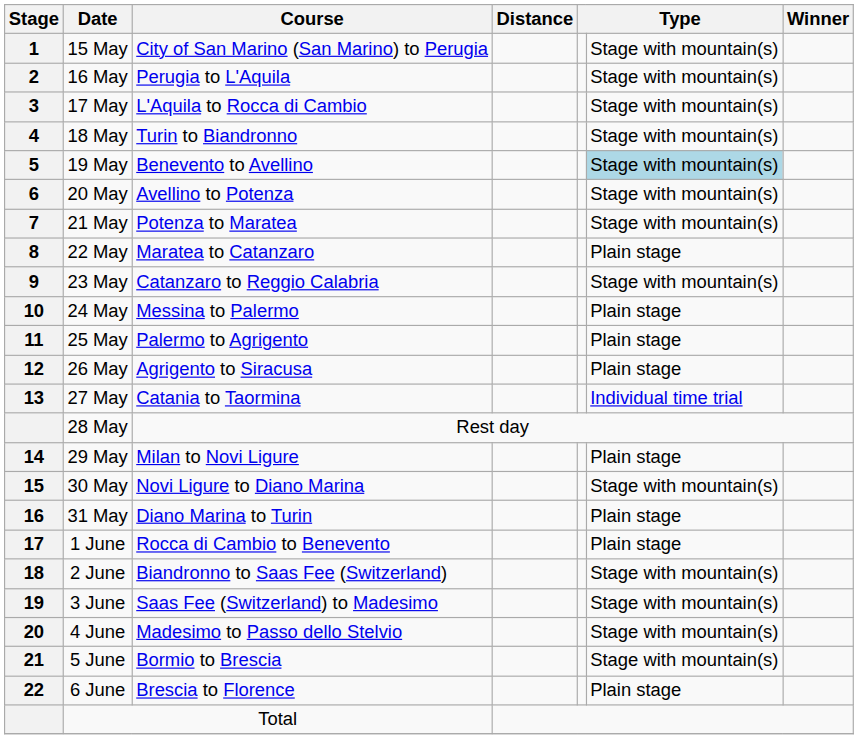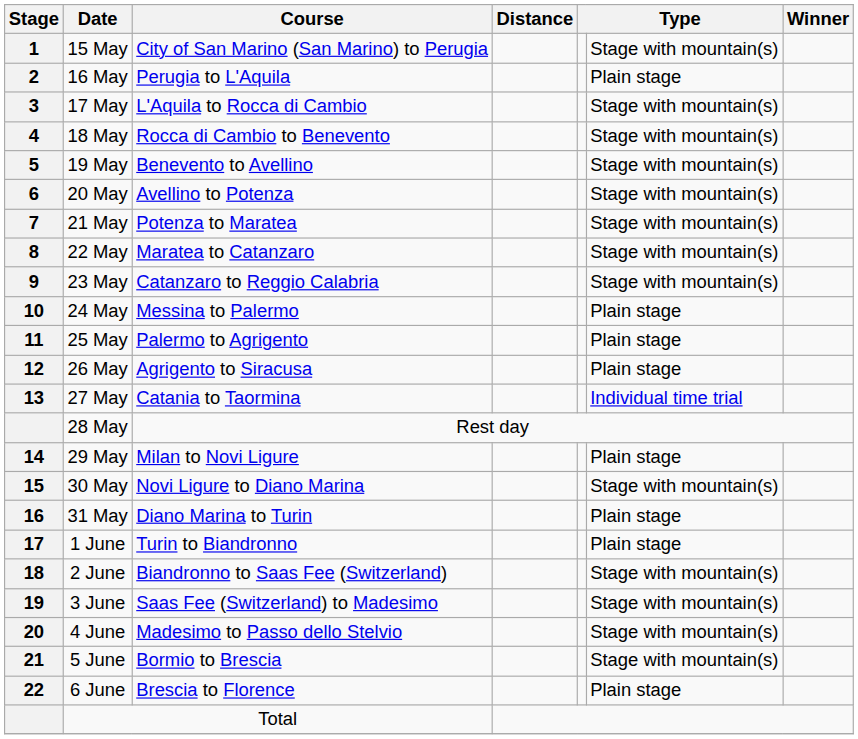 <table class="wikitable">
 <tr style="background:#efefef;">
 <th>Stage</th>
 <th>Date</th>
 <th>Course</th>
 <th>Distance</th>
 <th colspan="2">Type</th>
 <th>Winner</th>
 </tr>
 <tr>
 <th style="text-align:center">1</th>
 <td style="text-align:center;">15 May</td>
 <td><a href='#'>City of San Marino</a> (<a href='#'>San Marino</a>) to <a href='#'>Perugia</a></td>
 <td style="text-align:center;"></td>
 <td style="text-align:center;"></td>
 <td>Stage with mountain(s)</td>
 <td></td>
 </tr>
 <tr>
 <th style="text-align:center">2</th>
 <td style="text-align:center;">16 May</td>
 <td><a href='#'>Perugia</a> to <a href='#'>L'Aquila</a></td>
 <td style="text-align:center;"></td>
 <td style="text-align:center;"></td>
-<td>Stage with mountain(s)</td>
+<td>Plain stage</td>
 <td></td>
 </tr>
 <tr>
 <th style="text-align:center">3</th>
 <td style="text-align:center;">17 May</td>
 <td><a href='#'>L'Aquila</a> to <a href='#'>Rocca di Cambio</a></td>
 <td style="text-align:center;"></td>
 <td style="text-align:center;"></td>
 <td>Stage with mountain(s)</td>
 <td></td>
 </tr>
 <tr>
 <th style="text-align:center">4</th>
 <td style="text-align:center;">18 May</td>
-<td><a href='#'>Turin</a> to <a href='#'>Biandronno</a></td>
+<td><a href='#'>Rocca di Cambio</a> to <a href='#'>Benevento</a></td>
 <td style="text-align:center;"></td>
 <td style="text-align:center;"></td>
 <td>Stage with mountain(s)</td>
 <td></td>
 </tr>
 <tr>
 <th style="text-align:center">5</th>
 <td style="text-align:center;">19 May</td>
 <td><a href='#'>Benevento</a> to <a href='#'>Avellino</a></td>
 <td style="text-align:center;"></td>
 <td style="text-align:center;"></td>
-<td style="background: lightblue;">Stage with mountain(s)</td>
+<td>Stage with mountain(s)</td>
 <td></td>
 </tr>
 <tr>
 <th style="text-align:center">6</th>
 <td style="text-align:center;">20 May</td>
 <td><a href='#'>Avellino</a> to <a href='#'>Potenza</a></td>
 <td style="text-align:center;"></td>
 <td style="text-align:center;"></td>
 <td>Stage with mountain(s)</td>
 <td></td>
 </tr>
 <tr>
 <th style="text-align:center">7</th>
 <td style="text-align:center;">21 May</td>
 <td><a href='#'>Potenza</a> to <a href='#'>Maratea</a></td>
 <td style="text-align:center;"></td>
 <td style="text-align:center;"></td>
 <td>Stage with mountain(s)</td>
 <td></td>
 </tr>
 <tr>
 <th style="text-align:center">8</th>
 <td style="text-align:center;">22 May</td>
 <td><a href='#'>Maratea</a> to <a href='#'>Catanzaro</a></td>
 <td style="text-align:center;"></td>
 <td style="text-align:center;"></td>
-<td>Plain stage</td>
+<td>Stage with mountain(s)</td>
 <td></td>
 </tr>
 <tr>
 <th style="text-align:center">9</th>
 <td style="text-align:center;">23 May</td>
 <td><a href='#'>Catanzaro</a> to <a href='#'>Reggio Calabria</a></td>
 <td style="text-align:center;"></td>
 <td style="text-align:center;"></td>
 <td>Stage with mountain(s)</td>
 <td></td>
 </tr>
 <tr>
 <th style="text-align:center">10</th>
 <td style="text-align:center;">24 May</td>
 <td><a href='#'>Messina</a> to <a href='#'>Palermo</a></td>
 <td style="text-align:center;"></td>
 <td style="text-align:center;"></td>
 <td>Plain stage</td>
 <td></td>
 </tr>
 <tr>
 <th style="text-align:center">11</th>
 <td style="text-align:center;">25 May</td>
 <td><a href='#'>Palermo</a> to <a href='#'>Agrigento</a></td>
 <td style="text-align:center;"></td>
 <td style="text-align:center;"></td>
 <td>Plain stage</td>
 <td></td>
 </tr>
 <tr>
 <th style="text-align:center">12</th>
 <td style="text-align:center;">26 May</td>
 <td><a href='#'>Agrigento</a> to <a href='#'>Siracusa</a></td>
 <td style="text-align:center;"></td>
 <td style="text-align:center;"></td>
 <td>Plain stage</td>
 <td></td>
 </tr>
 <tr>
 <th style="text-align:center">13</th>
 <td style="text-align:center;">27 May</td>
 <td><a href='#'>Catania</a> to <a href='#'>Taormina</a></td>
 <td style="text-align:center;"></td>
 <td style="text-align:center;"></td>
 <td><a href='#'>Individual time trial</a></td>
 <td></td>
 </tr>
 <tr>
 <th></th>
 <td align="center">28 May</td>
 <td colspan="6" align=center>Rest day</td>
 </tr>
 <tr>
 <th style="text-align:center">14</th>
 <td style="text-align:center;">29 May</td>
 <td><a href='#'>Milan</a> to <a href='#'>Novi Ligure</a></td>
 <td style="text-align:center;"></td>
 <td style="text-align:center;"></td>
 <td>Plain stage</td>
 <td></td>
 </tr>
 <tr>
 <th style="text-align:center">15</th>
 <td style="text-align:center;">30 May</td>
 <td><a href='#'>Novi Ligure</a> to <a href='#'>Diano Marina</a></td>
 <td style="text-align:center;"></td>
 <td style="text-align:center;"></td>
 <td>Stage with mountain(s)</td>
 <td></td>
 </tr>
 <tr>
 <th style="text-align:center">16</th>
 <td style="text-align:center;">31 May</td>
 <td><a href='#'>Diano Marina</a> to <a href='#'>Turin</a></td>
 <td style="text-align:center;"></td>
 <td style="text-align:center;"></td>
 <td>Plain stage</td>
 <td></td>
 </tr>
 <tr>
 <th style="text-align:center">17</th>
 <td style="text-align:center;">1 June</td>
-<td><a href='#'>Rocca di Cambio</a> to <a href='#'>Benevento</a></td>
+<td><a href='#'>Turin</a> to <a href='#'>Biandronno</a></td>
 <td style="text-align:center;"></td>
 <td style="text-align:center;"></td>
 <td>Plain stage</td>
 <td></td>
 </tr>
 <tr>
 <th style="text-align:center">18</th>
 <td style="text-align:center;">2 June</td>
 <td><a href='#'>Biandronno</a> to <a href='#'>Saas Fee</a> (<a href='#'>Switzerland</a>)</td>
 <td style="text-align:center;"></td>
 <td style="text-align:center;"></td>
 <td>Stage with mountain(s)</td>
 <td></td>
 </tr>
 <tr>
 <th style="text-align:center">19</th>
 <td style="text-align:center;">3 June</td>
 <td><a href='#'>Saas Fee</a> (<a href='#'>Switzerland</a>) to <a href='#'>Madesimo</a></td>
 <td style="text-align:center;"></td>
 <td style="text-align:center;"></td>
 <td>Stage with mountain(s)</td>
 <td></td>
 </tr>
 <tr>
 <th style="text-align:center">20</th>
 <td style="text-align:center;">4 June</td>
 <td><a href='#'>Madesimo</a> to <a href='#'>Passo dello Stelvio</a></td>
 <td style="text-align:center;"></td>
 <td style="text-align:center;"></td>
 <td>Stage with mountain(s)</td>
 <td></td>
 </tr>
 <tr>
 <th style="text-align:center">21</th>
 <td style="text-align:center;">5 June</td>
 <td><a href='#'>Bormio</a> to <a href='#'>Brescia</a></td>
 <td style="text-align:center;"></td>
 <td style="text-align:center;"></td>
 <td>Stage with mountain(s)</td>
 <td></td>
 </tr>
 <tr>
 <th style="text-align:center">22</th>
 <td style="text-align:center;">6 June</td>
 <td><a href='#'>Brescia</a> to <a href='#'>Florence</a></td>
 <td style="text-align:center;"></td>
 <td style="text-align:center;"></td>
 <td>Plain stage</td>
 <td></td>
 </tr>
 <tr>
 <th></th>
 <td colspan="2" align=center>Total</td>
 <td colspan="5" align="center"></td>
 </tr>
 <tr>
 </tr>
 </table>
